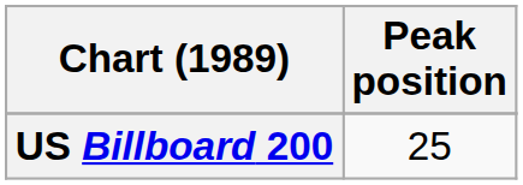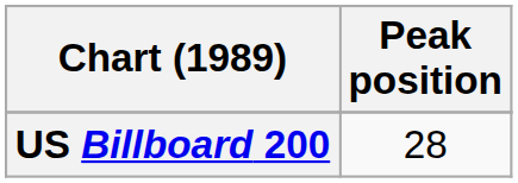 <table class="wikitable sortable plainrowheaders" style="text-align:center">
 <tr>
 <th scope="col">Chart (1989)</th>
 <th scope="col">Peak<br>position</th>
 </tr>
 <tr>
 </tr>
 <tr>
 </tr>
 <tr>
 </tr>
 <tr>
 </tr>
 <tr>
 </tr>
 <tr>
 </tr>
 <tr>
 </tr>
 <tr>
 </tr>
 <tr>
 <th scope="row">US <a href='#'><em>Billboard</em> 200</a></th>
-<td>25</td>
+<td>28</td>
 </tr>
 </table>
